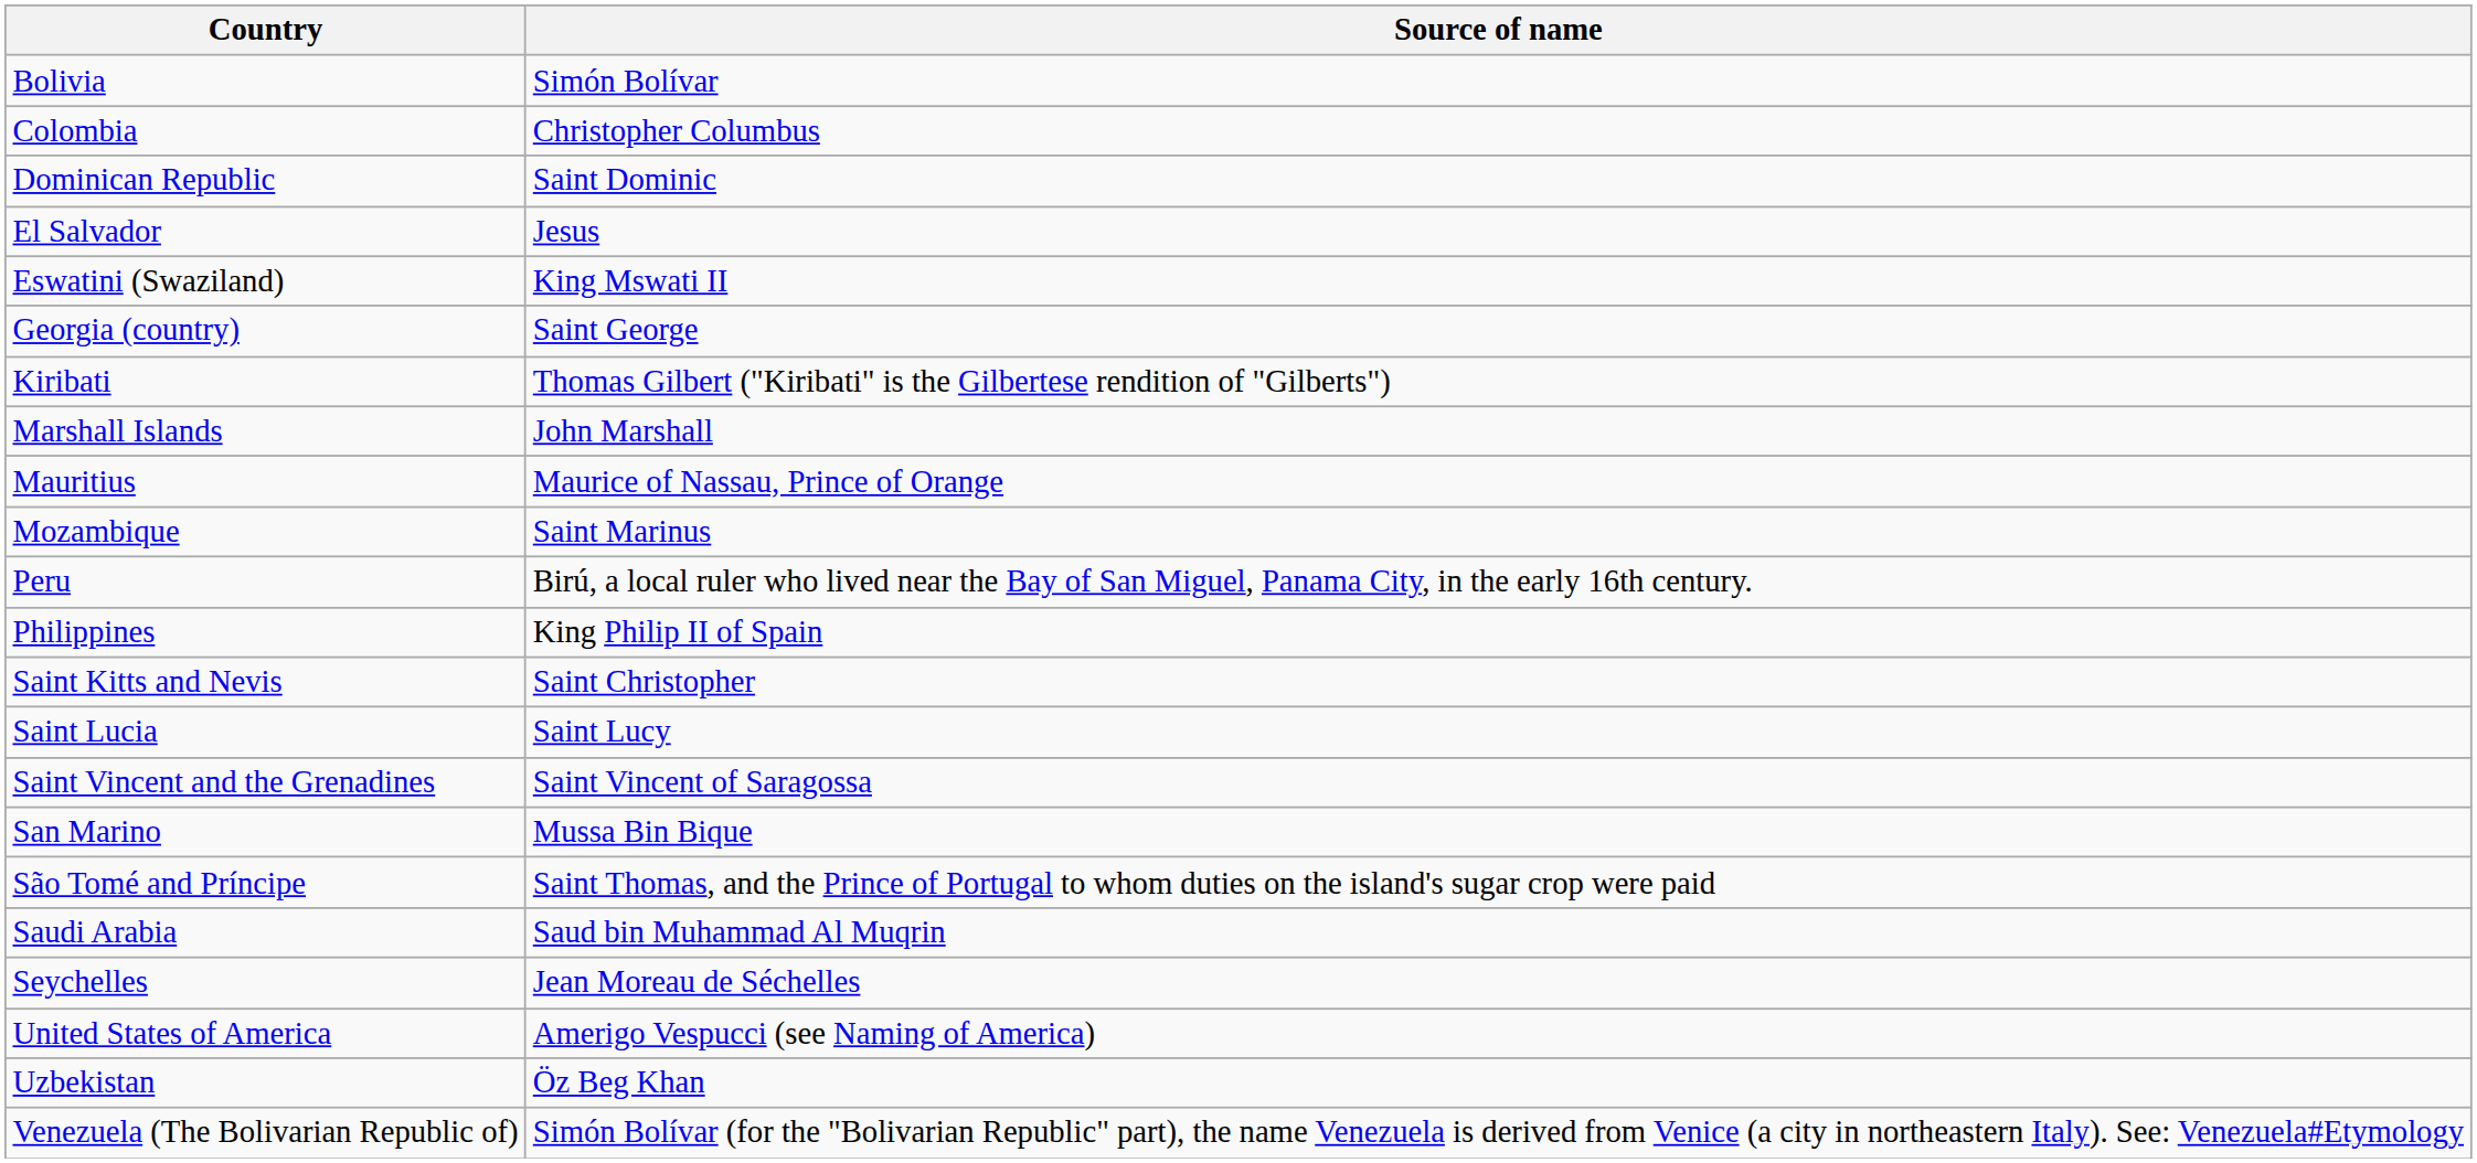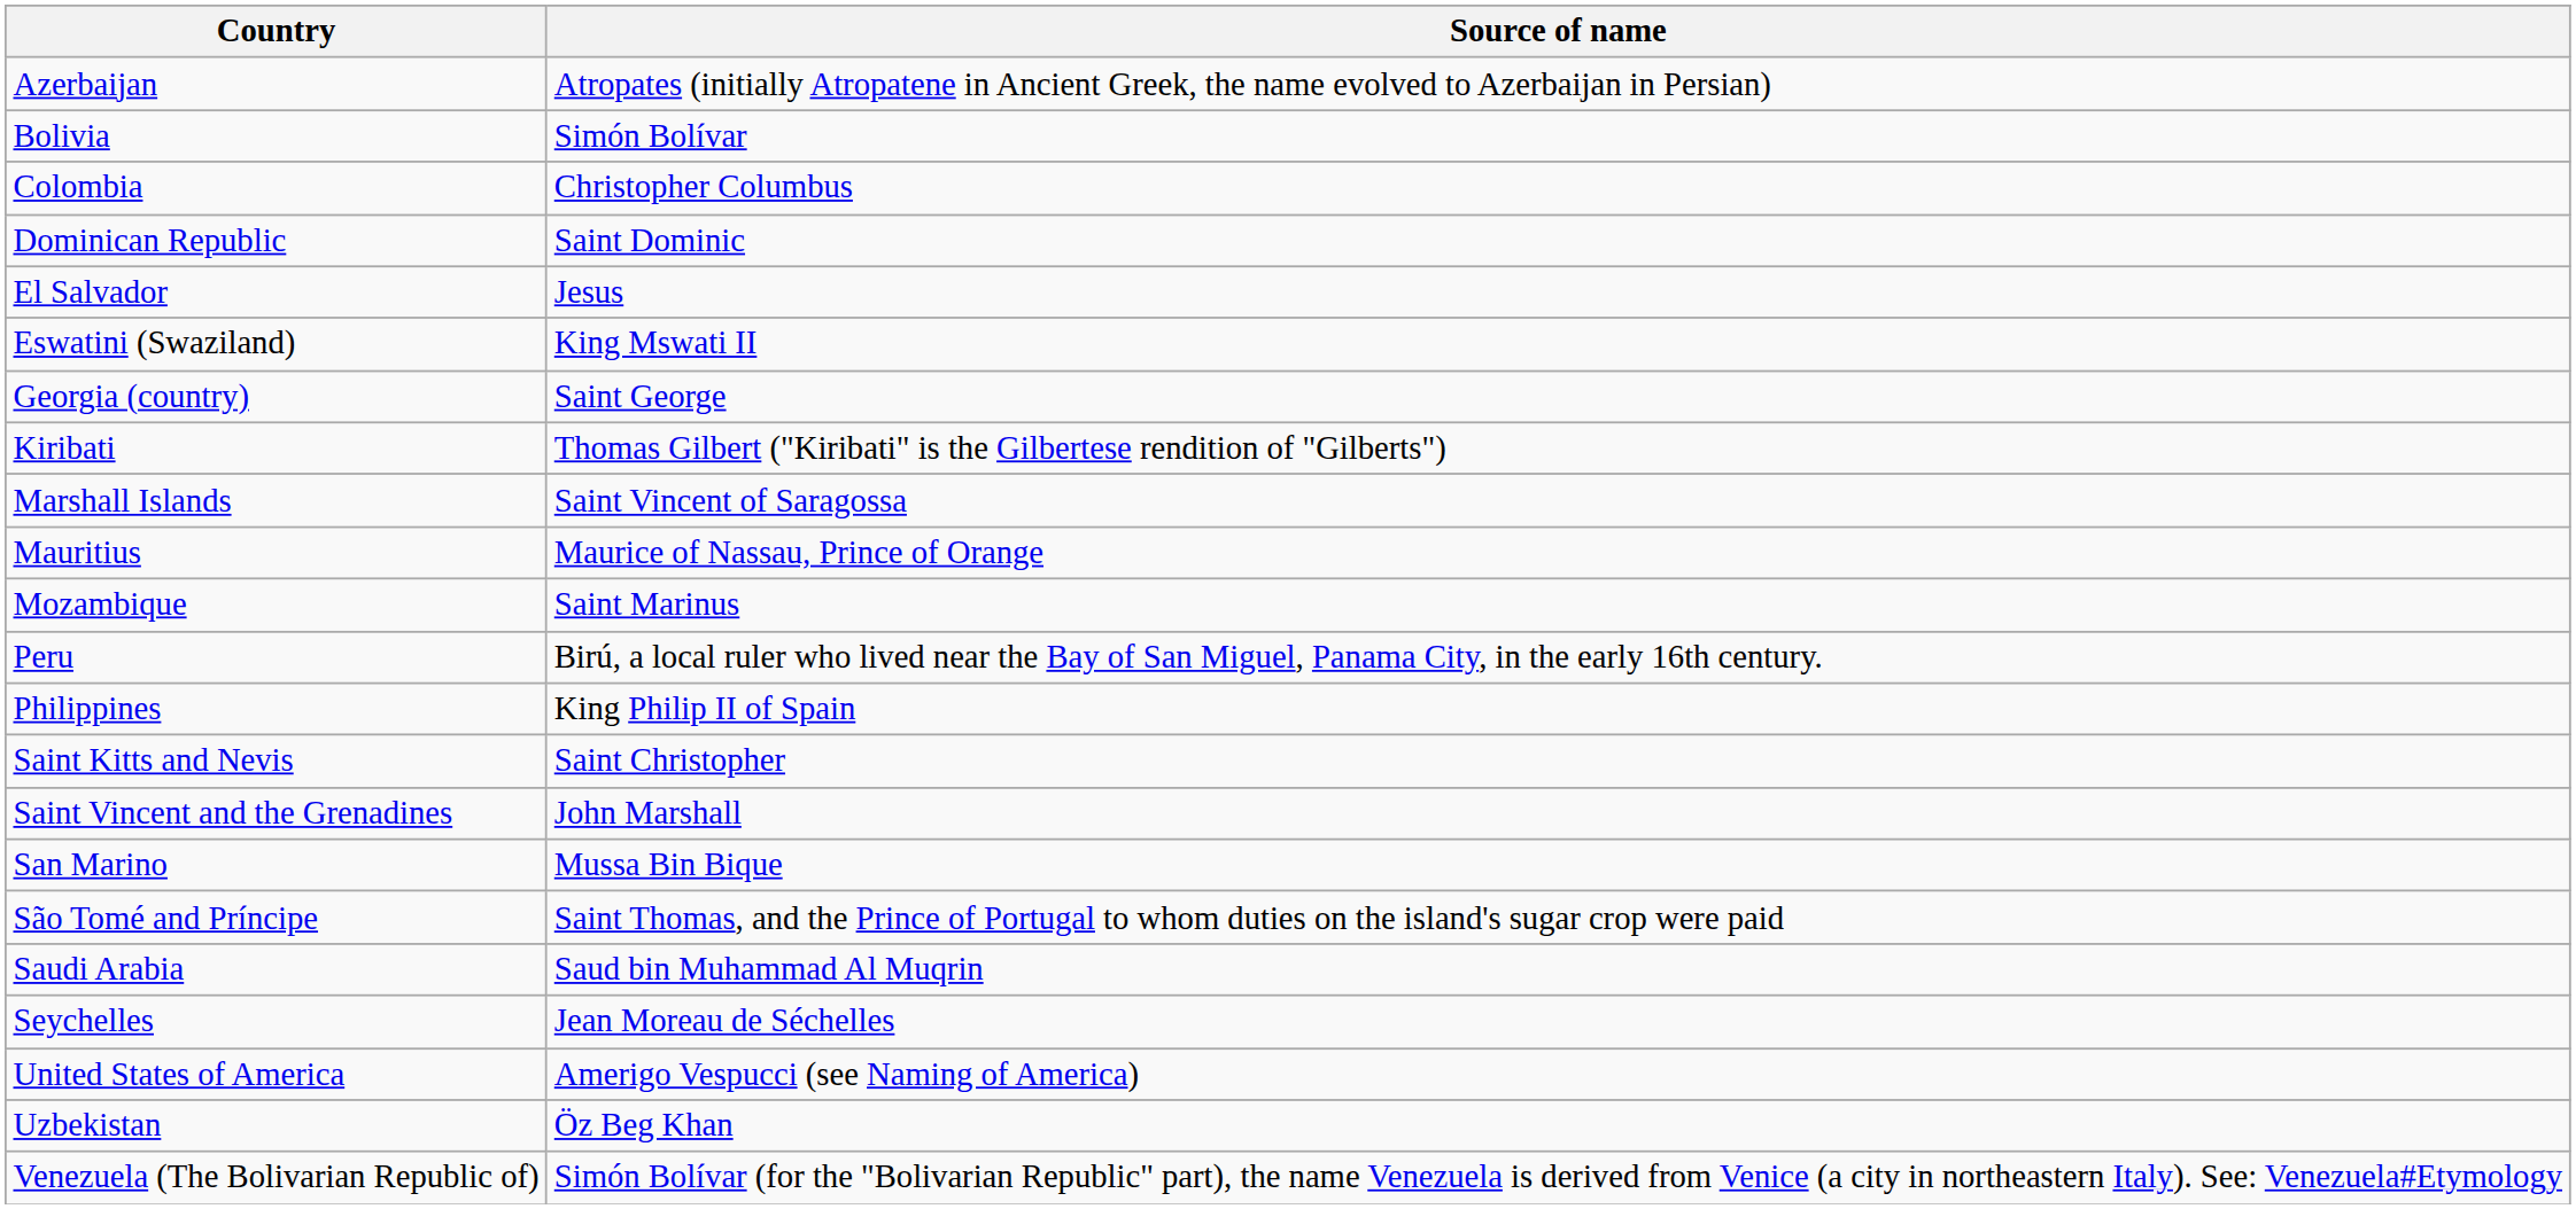 <table class="wikitable">
 <tr>
 <th>Country</th>
 <th>Source of name</th>
+</tr>
+<tr>
+<td><a href='#'>Azerbaijan</a></td>
+<td><a href='#'>Atropates</a> (initially <a href='#'>Atropatene</a> in Ancient Greek, the name evolved to Azerbaijan in Persian)</td>
 </tr>
 <tr>
 <td><a href='#'>Bolivia</a></td>
 <td><a href='#'>Simón Bolívar</a></td>
 </tr>
 <tr>
 <td><a href='#'>Colombia</a></td>
 <td><a href='#'>Christopher Columbus</a></td>
 </tr>
 <tr>
 <td><a href='#'>Dominican Republic</a></td>
 <td><a href='#'>Saint Dominic</a></td>
 </tr>
 <tr>
 <td><a href='#'>El Salvador</a></td>
 <td><a href='#'>Jesus</a></td>
 </tr>
 <tr>
 <td><a href='#'>Eswatini</a> (Swaziland)</td>
 <td><a href='#'>King Mswati II</a></td>
 </tr>
 <tr>
 <td><a href='#'>Georgia (country)</a></td>
 <td><a href='#'>Saint George</a></td>
 </tr>
 <tr>
 <td><a href='#'>Kiribati</a></td>
 <td><a href='#'>Thomas Gilbert</a> ("Kiribati" is the <a href='#'>Gilbertese</a> rendition of "Gilberts")</td>
 </tr>
 <tr>
 <td><a href='#'>Marshall Islands</a></td>
-<td><a href='#'>John Marshall</a></td>
+<td><a href='#'>Saint Vincent of Saragossa</a></td>
 </tr>
 <tr>
 <td><a href='#'>Mauritius</a></td>
 <td><a href='#'>Maurice of Nassau, Prince of Orange</a></td>
 </tr>
 <tr>
 <td><a href='#'>Mozambique</a></td>
 <td><a href='#'>Saint Marinus</a></td>
 </tr>
 <tr>
 <td><a href='#'>Peru</a></td>
 <td>Birú, a local ruler who lived near the <a href='#'>Bay of San Miguel</a>, <a href='#'>Panama City</a>, in the early 16th century.</td>
 </tr>
 <tr>
 <td><a href='#'>Philippines</a></td>
 <td>King <a href='#'>Philip II of Spain</a></td>
 </tr>
 <tr>
 <td><a href='#'>Saint Kitts and Nevis</a></td>
 <td><a href='#'>Saint Christopher</a></td>
 </tr>
 <tr>
-<td><a href='#'>Saint Lucia</a></td>
-<td><a href='#'>Saint Lucy</a></td>
-</tr>
-<tr>
 <td><a href='#'>Saint Vincent and the Grenadines</a></td>
-<td><a href='#'>Saint Vincent of Saragossa</a></td>
+<td><a href='#'>John Marshall</a></td>
 </tr>
 <tr>
 <td><a href='#'>San Marino</a></td>
 <td><a href='#'>Mussa Bin Bique</a></td>
 </tr>
 <tr>
 <td><a href='#'>São Tomé and Príncipe</a></td>
 <td><a href='#'>Saint Thomas</a>, and the <a href='#'>Prince of Portugal</a> to whom duties on the island's sugar crop were paid</td>
 </tr>
 <tr>
 <td><a href='#'>Saudi Arabia</a></td>
 <td><a href='#'>Saud bin Muhammad Al Muqrin</a></td>
 </tr>
 <tr>
 <td><a href='#'>Seychelles</a></td>
 <td><a href='#'>Jean Moreau de Séchelles</a></td>
 </tr>
 <tr>
 <td><a href='#'>United States of America</a></td>
 <td><a href='#'>Amerigo Vespucci</a> (see <a href='#'>Naming of America</a>)</td>
 </tr>
 <tr>
 <td><a href='#'>Uzbekistan</a></td>
 <td><a href='#'>Öz Beg Khan</a></td>
 </tr>
 <tr>
 <td><a href='#'>Venezuela</a> (The Bolivarian Republic of)</td>
 <td><a href='#'>Simón Bolívar</a> (for the "Bolivarian Republic" part), the name <a href='#'>Venezuela</a> is derived from <a href='#'>Venice</a> (a city in northeastern <a href='#'>Italy</a>). See: <a href='#'>Venezuela#Etymology</a></td>
 </tr>
 </table>
